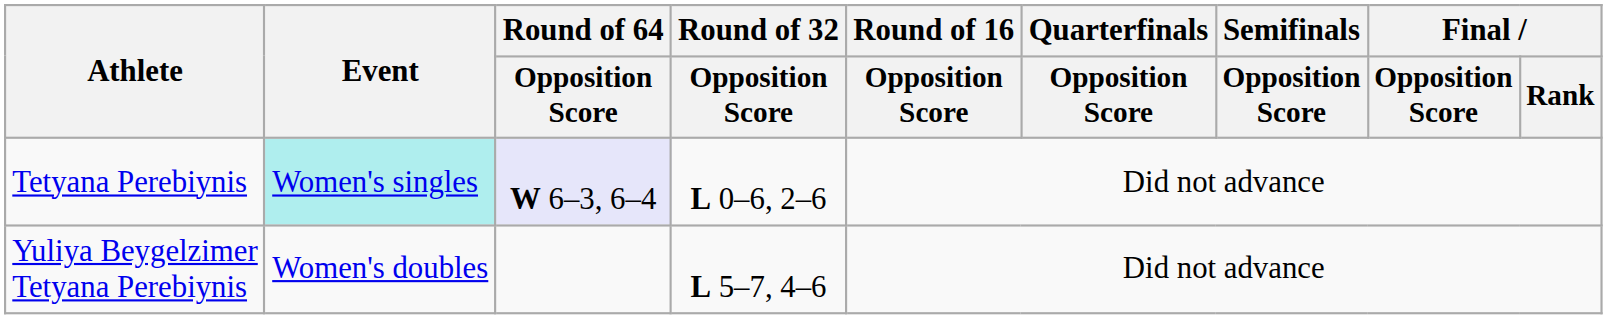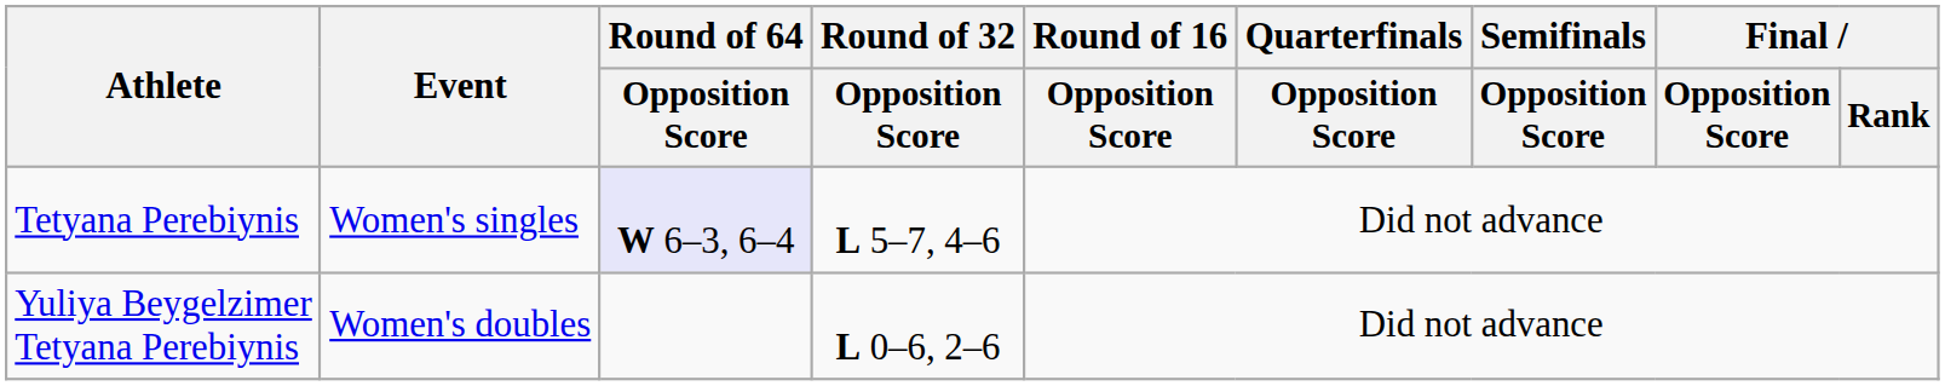 <table class=wikitable style="font-size:90%">
 <tr>
 <th rowspan="2">Athlete</th>
 <th rowspan="2">Event</th>
 <th>Round of 64</th>
 <th>Round of 32</th>
 <th>Round of 16</th>
 <th>Quarterfinals</th>
 <th>Semifinals</th>
 <th colspan=2>Final / </th>
 </tr>
 <tr style="font-size:95%">
 <th>Opposition<br>Score</th>
 <th>Opposition<br>Score</th>
 <th>Opposition<br>Score</th>
 <th>Opposition<br>Score</th>
 <th>Opposition<br>Score</th>
 <th>Opposition<br>Score</th>
 <th>Rank</th>
 </tr>
 <tr align=center>
 <td align=left><a href='#'>Tetyana Perebiynis</a></td>
-<td align=left style="background: paleturquoise;"><a href='#'>Women's singles</a></td>
+<td align=left><a href='#'>Women's singles</a></td>
 <td style="background: lavender;"><br><strong>W</strong> 6–3, 6–4</td>
-<td><br><strong>L</strong> 0–6, 2–6</td>
+<td><br><strong>L</strong> 5–7, 4–6</td>
 <td colspan=5>Did not advance</td>
 </tr>
 <tr align=center>
 <td align=left><a href='#'>Yuliya Beygelzimer</a><br><a href='#'>Tetyana Perebiynis</a></td>
 <td align=left rowspan=2><a href='#'>Women's doubles</a></td>
 <td></td>
-<td><br><strong>L</strong> 5–7, 4–6</td>
+<td><br><strong>L</strong> 0–6, 2–6</td>
 <td colspan=5>Did not advance</td>
 </tr>
 </table>
